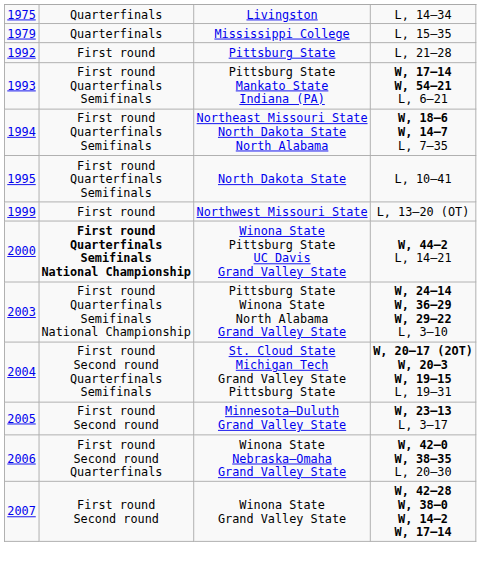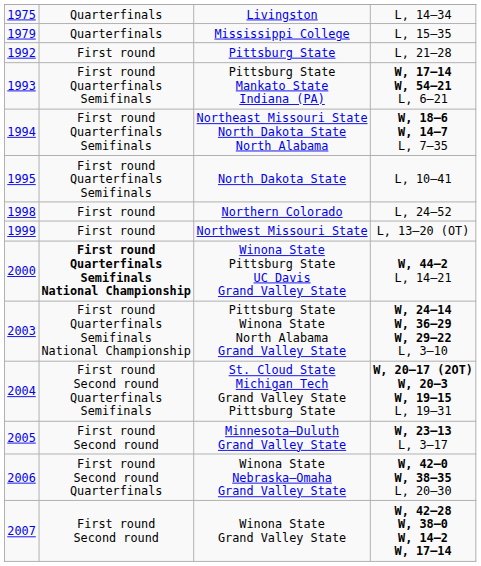 <table class="wikitable" style="text-align:center;">
 <tr>
 </tr>
 <tr>
 <td><a href='#'>1975</a></td>
 <td>Quarterfinals</td>
 <td><a href='#'>Livingston</a></td>
 <td>L, 14–34</td>
 </tr>
 <tr>
 <td><a href='#'>1979</a></td>
 <td>Quarterfinals</td>
 <td><a href='#'>Mississippi College</a></td>
 <td>L, 15–35</td>
 </tr>
 <tr>
 <td><a href='#'>1992</a></td>
 <td>First round</td>
 <td><a href='#'>Pittsburg State</a></td>
 <td>L, 21–28</td>
 </tr>
 <tr>
 <td><a href='#'>1993</a></td>
 <td>First round<br>Quarterfinals<br>Semifinals</td>
 <td>Pittsburg State<br><a href='#'>Mankato State</a><br><a href='#'>Indiana (PA)</a></td>
 <td><strong>W, 17–14</strong><br><strong>W, 54–21</strong><br>L, 6–21</td>
 </tr>
 <tr>
 <td><a href='#'>1994</a></td>
 <td>First round<br>Quarterfinals<br>Semifinals</td>
 <td><a href='#'>Northeast Missouri State</a><br><a href='#'>North Dakota State</a><br><a href='#'>North Alabama</a></td>
 <td><strong>W, 18–6</strong><br><strong>W, 14–7</strong><br>L, 7–35</td>
 </tr>
 <tr>
 <td><a href='#'>1995</a></td>
 <td>First round<br>Quarterfinals<br>Semifinals</td>
 <td><a href='#'>North Dakota State</a></td>
 <td>L, 10–41</td>
+</tr>
+<tr>
+<td><a href='#'>1998</a></td>
+<td>First round</td>
+<td><a href='#'>Northern Colorado</a></td>
+<td>L, 24–52</td>
 </tr>
 <tr>
 <td><a href='#'>1999</a></td>
 <td>First round</td>
 <td><a href='#'>Northwest Missouri State</a></td>
 <td>L, 13–20 (OT)</td>
 </tr>
 <tr>
 <td><a href='#'>2000</a></td>
 <td><strong>First round<br>Quarterfinals<br>Semifinals<br>National Championship</strong></td>
 <td><a href='#'>Winona State</a><br>Pittsburg State<br><a href='#'>UC Davis</a><br><a href='#'>Grand Valley State</a></td>
 <td><strong>W, 44–2</strong><br>L, 14–21</td>
 </tr>
 <tr>
 <td><a href='#'>2003</a></td>
 <td>First round<br>Quarterfinals<br>Semifinals<br>National Championship</td>
 <td>Pittsburg State<br>Winona State<br>North Alabama<br><a href='#'>Grand Valley State</a></td>
 <td><strong>W, 24–14</strong><br><strong>W, 36–29</strong><br><strong>W, 29–22</strong><br>L, 3–10</td>
 </tr>
 <tr>
 <td><a href='#'>2004</a></td>
 <td>First round<br>Second round<br>Quarterfinals<br>Semifinals</td>
 <td><a href='#'>St. Cloud State</a><br><a href='#'>Michigan Tech</a><br>Grand Valley State<br>Pittsburg State</td>
 <td><strong>W, 20–17 (2OT)</strong><br><strong>W, 20–3</strong><br><strong>W, 19–15</strong><br>L, 19–31</td>
 </tr>
 <tr>
 <td><a href='#'>2005</a></td>
 <td>First round<br>Second round</td>
 <td><a href='#'>Minnesota–Duluth</a><br><a href='#'>Grand Valley State</a></td>
 <td><strong>W, 23–13</strong><br>L, 3–17</td>
 </tr>
 <tr>
 <td><a href='#'>2006</a></td>
 <td>First round<br>Second round<br>Quarterfinals</td>
 <td>Winona State<br><a href='#'>Nebraska–Omaha</a><br><a href='#'>Grand Valley State</a></td>
 <td><strong>W, 42–0</strong><br><strong>W, 38–35</strong><br>L, 20–30</td>
 </tr>
 <tr>
 <td><a href='#'>2007</a></td>
 <td>First round<br>Second round</td>
 <td>Winona State<br>Grand Valley State</td>
 <td><strong>W, 42–28</strong><br><strong>W, 38–0</strong><br><strong>W, 14–2</strong><br><strong>W, 17–14</strong></td>
 </tr>
 </table>
